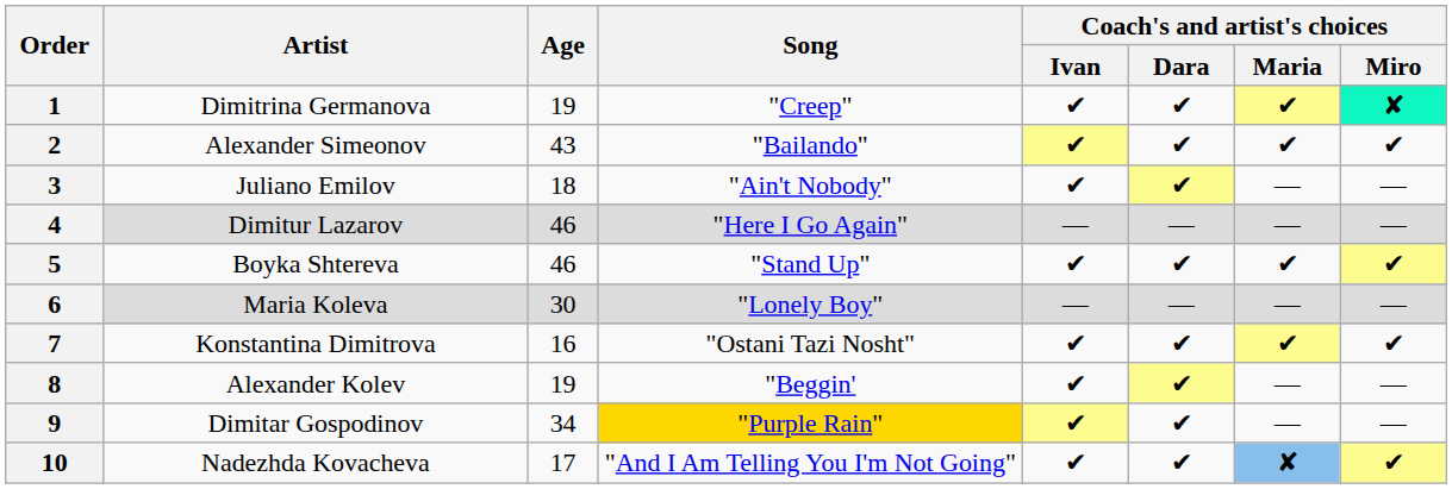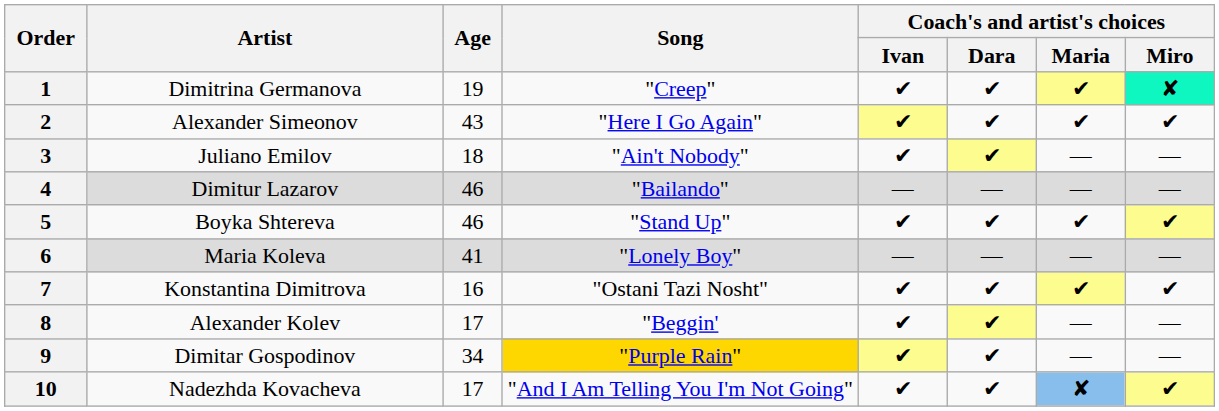 <table class="wikitable" style="text-align:center; line-height:17px; width:100%">
 <tr>
 <th rowspan="2" scope="col" style="width:05%">Order</th>
 <th rowspan="2" scope="col" style="width:24%">Artist</th>
 <th rowspan="2" scope="col" style="width:04%">Age</th>
 <th rowspan="2" scope="col" style="width:24%">Song</th>
 <th colspan="4" scope="col" style="width:24%">Coach's and artist's choices</th>
 </tr>
 <tr>
 <th style="width:06%">Ivan</th>
 <th style="width:06%">Dara</th>
 <th style="width:06%">Maria</th>
 <th style="width:06%">Miro</th>
 </tr>
 <tr>
 <th>1</th>
 <td>Dimitrina Germanova</td>
 <td>19</td>
 <td>"<a href='#'>Creep</a>"</td>
 <td>✔</td>
 <td>✔</td>
 <td style="background:#fdfc8f">✔</td>
 <td style="background:#0ff7c0">✘</td>
 </tr>
 <tr>
 <th>2</th>
 <td>Alexander Simeonov</td>
 <td>43</td>
-<td>"<a href='#'>Bailando</a>"</td>
+<td>"<a href='#'>Here I Go Again</a>"</td>
 <td style="background:#fdfc8f">✔</td>
 <td>✔</td>
 <td>✔</td>
 <td>✔</td>
 </tr>
 <tr>
 <th>3</th>
 <td>Juliano Emilov</td>
 <td>18</td>
 <td>"<a href='#'>Ain't Nobody</a>"</td>
 <td>✔</td>
 <td style="background:#fdfc8f">✔</td>
 <td>—</td>
 <td>—</td>
 </tr>
 <tr style="background:#dcdcdc">
 <th>4</th>
 <td>Dimitur Lazarov</td>
 <td>46</td>
-<td>"<a href='#'>Here I Go Again</a>"</td>
+<td>"<a href='#'>Bailando</a>"</td>
 <td>—</td>
 <td>—</td>
 <td>—</td>
 <td>—</td>
 </tr>
 <tr>
 <th>5</th>
 <td>Boyka Shtereva</td>
 <td>46</td>
 <td>"<a href='#'>Stand Up</a>"</td>
 <td>✔</td>
 <td>✔</td>
 <td>✔</td>
 <td style="background:#fdfc8f">✔</td>
 </tr>
 <tr style="background:#dcdcdc">
 <th>6</th>
 <td>Maria Koleva</td>
-<td>30</td>
+<td>41</td>
 <td>"<a href='#'>Lonely Boy</a>"</td>
 <td>—</td>
 <td>—</td>
 <td>—</td>
 <td>—</td>
 </tr>
 <tr>
 <th>7</th>
 <td>Konstantina Dimitrova</td>
 <td>16</td>
 <td>"Ostani Tazi Nosht"</td>
 <td>✔</td>
 <td>✔</td>
 <td style="background:#fdfc8f">✔</td>
 <td>✔</td>
 </tr>
 <tr>
 <th>8</th>
 <td>Alexander Kolev</td>
-<td>19</td>
+<td>17</td>
 <td>"<a href='#'>Beggin'</a></td>
 <td>✔</td>
 <td style="background:#fdfc8f">✔</td>
 <td>—</td>
 <td>—</td>
 </tr>
 <tr>
 <th>9</th>
 <td>Dimitar Gospodinov</td>
 <td>34</td>
 <td style="background: gold;">"<a href='#'>Purple Rain</a>"</td>
 <td style="background:#fdfc8f">✔</td>
 <td>✔</td>
 <td>—</td>
 <td>—</td>
 </tr>
 <tr>
 <th>10</th>
 <td>Nadezhda Kovacheva</td>
 <td>17</td>
 <td>"<a href='#'>And I Am Telling You I'm Not Going</a>"</td>
 <td>✔</td>
 <td>✔</td>
 <td style="background:#87beeb">✘</td>
 <td style="background:#fdfc8f">✔</td>
 </tr>
 </table>
